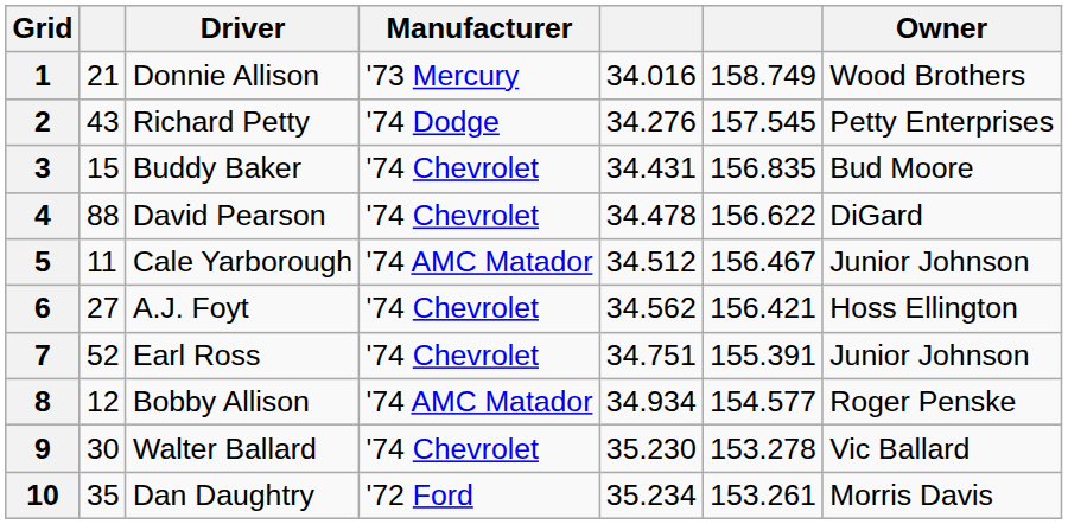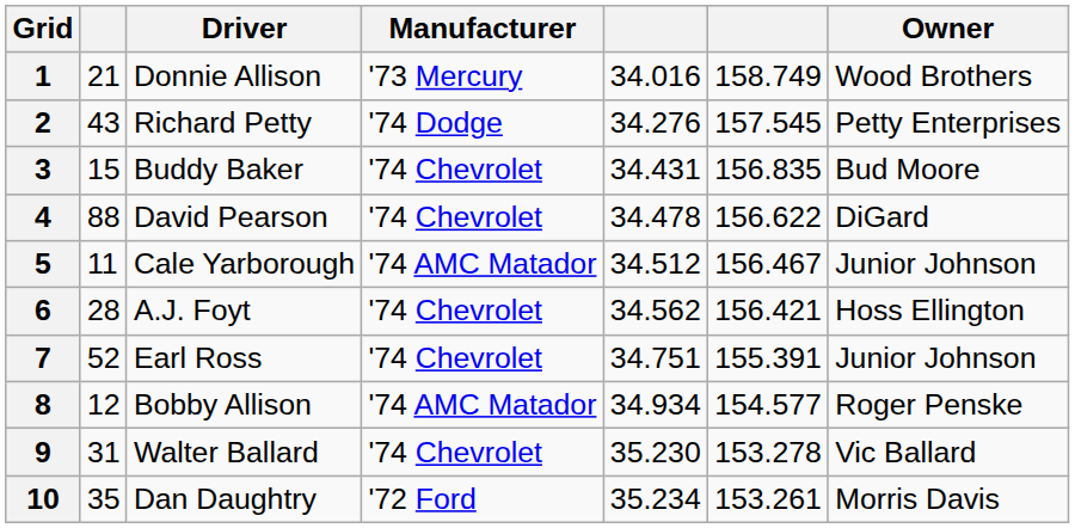 <table class="wikitable">
 <tr>
 <th>Grid</th>
 <th></th>
 <th>Driver</th>
 <th>Manufacturer</th>
 <th></th>
 <th></th>
 <th>Owner</th>
 </tr>
 <tr>
 <th>1</th>
 <td>21</td>
 <td>Donnie Allison</td>
 <td>'73 <a href='#'>Mercury</a></td>
 <td>34.016</td>
 <td>158.749</td>
 <td>Wood Brothers</td>
 </tr>
 <tr>
 <th>2</th>
 <td>43</td>
 <td>Richard Petty</td>
 <td>'74 <a href='#'>Dodge</a></td>
 <td>34.276</td>
 <td>157.545</td>
 <td>Petty Enterprises</td>
 </tr>
 <tr>
 <th>3</th>
 <td>15</td>
 <td>Buddy Baker</td>
 <td>'74 <a href='#'>Chevrolet</a></td>
 <td>34.431</td>
 <td>156.835</td>
 <td>Bud Moore</td>
 </tr>
 <tr>
 <th>4</th>
 <td>88</td>
 <td>David Pearson</td>
 <td>'74 <a href='#'>Chevrolet</a></td>
 <td>34.478</td>
 <td>156.622</td>
 <td>DiGard</td>
 </tr>
 <tr>
 <th>5</th>
 <td>11</td>
 <td>Cale Yarborough</td>
 <td>'74 <a href='#'>AMC Matador</a></td>
 <td>34.512</td>
 <td>156.467</td>
 <td>Junior Johnson</td>
 </tr>
 <tr>
 <th>6</th>
-<td>27</td>
+<td>28</td>
 <td>A.J. Foyt</td>
 <td>'74 <a href='#'>Chevrolet</a></td>
 <td>34.562</td>
 <td>156.421</td>
 <td>Hoss Ellington</td>
 </tr>
 <tr>
 <th>7</th>
 <td>52</td>
 <td>Earl Ross</td>
 <td>'74 <a href='#'>Chevrolet</a></td>
 <td>34.751</td>
 <td>155.391</td>
 <td>Junior Johnson</td>
 </tr>
 <tr>
 <th>8</th>
 <td>12</td>
 <td>Bobby Allison</td>
 <td>'74 <a href='#'>AMC Matador</a></td>
 <td>34.934</td>
 <td>154.577</td>
 <td>Roger Penske</td>
 </tr>
 <tr>
 <th>9</th>
-<td>30</td>
+<td>31</td>
 <td>Walter Ballard</td>
 <td>'74 <a href='#'>Chevrolet</a></td>
 <td>35.230</td>
 <td>153.278</td>
 <td>Vic Ballard</td>
 </tr>
 <tr>
 <th>10</th>
 <td>35</td>
 <td>Dan Daughtry</td>
 <td>'72 <a href='#'>Ford</a></td>
 <td>35.234</td>
 <td>153.261</td>
 <td>Morris Davis</td>
 </tr>
 </table>
